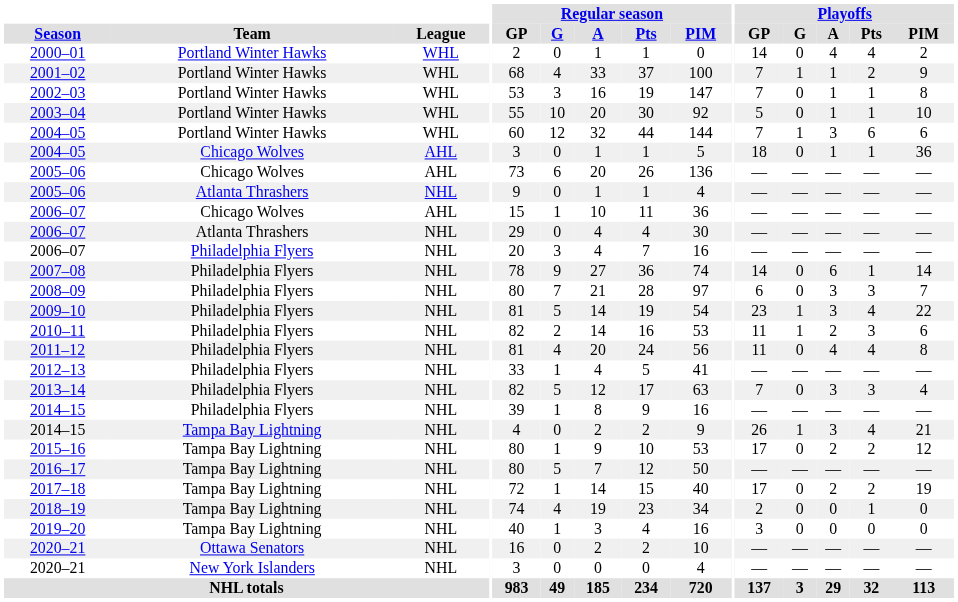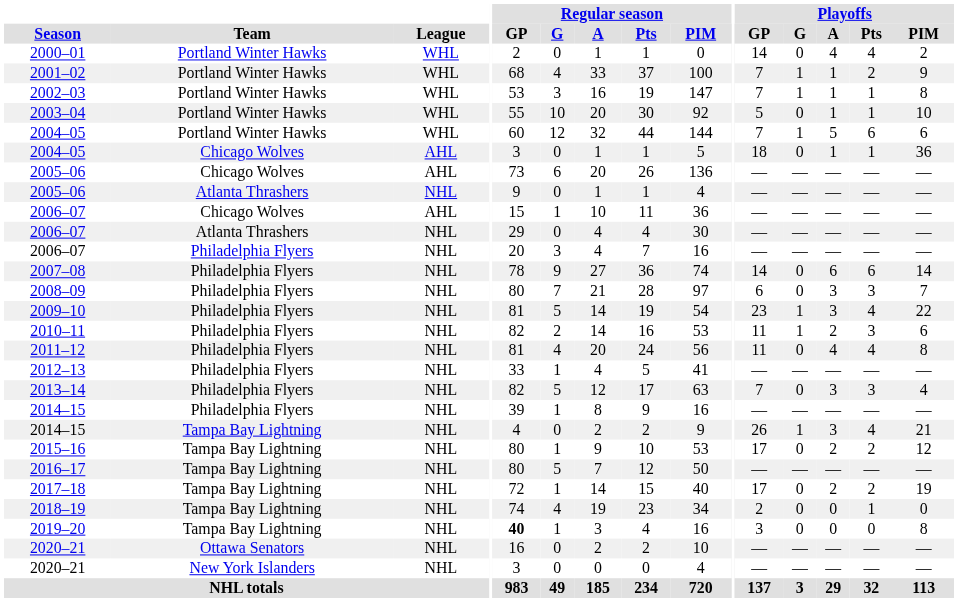 <table border="0" cellpadding="1" cellspacing="0" style="text-align:center; width:60em;">
 <tr bgcolor="#e0e0e0">
 <th colspan="3" bgcolor="#ffffff"></th>
 <th rowspan="99" bgcolor="#ffffff"></th>
 <th colspan="5"><a href='#'>Regular season</a></th>
 <th rowspan="99" bgcolor="#ffffff"></th>
 <th colspan="5"><a href='#'>Playoffs</a></th>
 </tr>
 <tr bgcolor="#e0e0e0">
 <th><a href='#'>Season</a></th>
 <th>Team</th>
 <th>League</th>
 <th>GP</th>
 <th><a href='#'>G</a></th>
 <th><a href='#'>A</a></th>
 <th><a href='#'>Pts</a></th>
 <th><a href='#'>PIM</a></th>
 <th>GP</th>
 <th>G</th>
 <th>A</th>
 <th>Pts</th>
 <th>PIM</th>
 </tr>
 <tr>
 <td><a href='#'>2000–01</a></td>
 <td><a href='#'>Portland Winter Hawks</a></td>
 <td><a href='#'>WHL</a></td>
 <td>2</td>
 <td>0</td>
 <td>1</td>
 <td>1</td>
 <td>0</td>
 <td>14</td>
 <td>0</td>
 <td>4</td>
 <td>4</td>
 <td>2</td>
 </tr>
 <tr bgcolor="#f0f0f0">
 <td><a href='#'>2001–02</a></td>
 <td>Portland Winter Hawks</td>
 <td>WHL</td>
 <td>68</td>
 <td>4</td>
 <td>33</td>
 <td>37</td>
 <td>100</td>
 <td>7</td>
 <td>1</td>
 <td>1</td>
 <td>2</td>
 <td>9</td>
 </tr>
 <tr>
 <td><a href='#'>2002–03</a></td>
 <td>Portland Winter Hawks</td>
 <td>WHL</td>
 <td>53</td>
 <td>3</td>
 <td>16</td>
 <td>19</td>
 <td>147</td>
 <td>7</td>
-<td>0</td>
+<td>1</td>
 <td>1</td>
 <td>1</td>
 <td>8</td>
 </tr>
 <tr bgcolor="#f0f0f0">
 <td><a href='#'>2003–04</a></td>
 <td>Portland Winter Hawks</td>
 <td>WHL</td>
 <td>55</td>
 <td>10</td>
 <td>20</td>
 <td>30</td>
 <td>92</td>
 <td>5</td>
 <td>0</td>
 <td>1</td>
 <td>1</td>
 <td>10</td>
 </tr>
 <tr>
 <td><a href='#'>2004–05</a></td>
 <td>Portland Winter Hawks</td>
 <td>WHL</td>
 <td>60</td>
 <td>12</td>
 <td>32</td>
 <td>44</td>
 <td>144</td>
 <td>7</td>
 <td>1</td>
-<td>3</td>
+<td>5</td>
 <td>6</td>
 <td>6</td>
 </tr>
 <tr bgcolor="#f0f0f0">
 <td><a href='#'>2004–05</a></td>
 <td><a href='#'>Chicago Wolves</a></td>
 <td><a href='#'>AHL</a></td>
 <td>3</td>
 <td>0</td>
 <td>1</td>
 <td>1</td>
 <td>5</td>
 <td>18</td>
 <td>0</td>
 <td>1</td>
 <td>1</td>
 <td>36</td>
 </tr>
 <tr>
 <td><a href='#'>2005–06</a></td>
 <td>Chicago Wolves</td>
 <td>AHL</td>
 <td>73</td>
 <td>6</td>
 <td>20</td>
 <td>26</td>
 <td>136</td>
 <td>—</td>
 <td>—</td>
 <td>—</td>
 <td>—</td>
 <td>—</td>
 </tr>
 <tr bgcolor="#f0f0f0">
 <td><a href='#'>2005–06</a></td>
 <td><a href='#'>Atlanta Thrashers</a></td>
 <td><a href='#'>NHL</a></td>
 <td>9</td>
 <td>0</td>
 <td>1</td>
 <td>1</td>
 <td>4</td>
 <td>—</td>
 <td>—</td>
 <td>—</td>
 <td>—</td>
 <td>—</td>
 </tr>
 <tr>
 <td><a href='#'>2006–07</a></td>
 <td>Chicago Wolves</td>
 <td>AHL</td>
 <td>15</td>
 <td>1</td>
 <td>10</td>
 <td>11</td>
 <td>36</td>
 <td>—</td>
 <td>—</td>
 <td>—</td>
 <td>—</td>
 <td>—</td>
 </tr>
 <tr bgcolor="#f0f0f0">
 <td><a href='#'>2006–07</a></td>
 <td>Atlanta Thrashers</td>
 <td>NHL</td>
 <td>29</td>
 <td>0</td>
 <td>4</td>
 <td>4</td>
 <td>30</td>
 <td>—</td>
 <td>—</td>
 <td>—</td>
 <td>—</td>
 <td>—</td>
 </tr>
 <tr>
 <td>2006–07</td>
 <td><a href='#'>Philadelphia Flyers</a></td>
 <td>NHL</td>
 <td>20</td>
 <td>3</td>
 <td>4</td>
 <td>7</td>
 <td>16</td>
 <td>—</td>
 <td>—</td>
 <td>—</td>
 <td>—</td>
 <td>—</td>
 </tr>
 <tr bgcolor="#f0f0f0">
 <td><a href='#'>2007–08</a></td>
 <td>Philadelphia Flyers</td>
 <td>NHL</td>
 <td>78</td>
 <td>9</td>
 <td>27</td>
 <td>36</td>
 <td>74</td>
 <td>14</td>
 <td>0</td>
 <td>6</td>
-<td>1</td>
+<td>6</td>
 <td>14</td>
 </tr>
 <tr>
 <td><a href='#'>2008–09</a></td>
 <td>Philadelphia Flyers</td>
 <td>NHL</td>
 <td>80</td>
 <td>7</td>
 <td>21</td>
 <td>28</td>
 <td>97</td>
 <td>6</td>
 <td>0</td>
 <td>3</td>
 <td>3</td>
 <td>7</td>
 </tr>
 <tr bgcolor="#f0f0f0">
 <td><a href='#'>2009–10</a></td>
 <td>Philadelphia Flyers</td>
 <td>NHL</td>
 <td>81</td>
 <td>5</td>
 <td>14</td>
 <td>19</td>
 <td>54</td>
 <td>23</td>
 <td>1</td>
 <td>3</td>
 <td>4</td>
 <td>22</td>
 </tr>
 <tr>
 <td><a href='#'>2010–11</a></td>
 <td>Philadelphia Flyers</td>
 <td>NHL</td>
 <td>82</td>
 <td>2</td>
 <td>14</td>
 <td>16</td>
 <td>53</td>
 <td>11</td>
 <td>1</td>
 <td>2</td>
 <td>3</td>
 <td>6</td>
 </tr>
 <tr bgcolor="#f0f0f0">
 <td><a href='#'>2011–12</a></td>
 <td>Philadelphia Flyers</td>
 <td>NHL</td>
 <td>81</td>
 <td>4</td>
 <td>20</td>
 <td>24</td>
 <td>56</td>
 <td>11</td>
 <td>0</td>
 <td>4</td>
 <td>4</td>
 <td>8</td>
 </tr>
 <tr>
 <td><a href='#'>2012–13</a></td>
 <td>Philadelphia Flyers</td>
 <td>NHL</td>
 <td>33</td>
 <td>1</td>
 <td>4</td>
 <td>5</td>
 <td>41</td>
 <td>—</td>
 <td>—</td>
 <td>—</td>
 <td>—</td>
 <td>—</td>
 </tr>
 <tr bgcolor="#f0f0f0">
 <td><a href='#'>2013–14</a></td>
 <td>Philadelphia Flyers</td>
 <td>NHL</td>
 <td>82</td>
 <td>5</td>
 <td>12</td>
 <td>17</td>
 <td>63</td>
 <td>7</td>
 <td>0</td>
 <td>3</td>
 <td>3</td>
 <td>4</td>
 </tr>
 <tr>
 <td><a href='#'>2014–15</a></td>
 <td>Philadelphia Flyers</td>
 <td>NHL</td>
 <td>39</td>
 <td>1</td>
 <td>8</td>
 <td>9</td>
 <td>16</td>
 <td>—</td>
 <td>—</td>
 <td>—</td>
 <td>—</td>
 <td>—</td>
 </tr>
 <tr bgcolor="#f0f0f0">
 <td>2014–15</td>
 <td><a href='#'>Tampa Bay Lightning</a></td>
 <td>NHL</td>
 <td>4</td>
 <td>0</td>
 <td>2</td>
 <td>2</td>
 <td>9</td>
 <td>26</td>
 <td>1</td>
 <td>3</td>
 <td>4</td>
 <td>21</td>
 </tr>
 <tr>
 <td><a href='#'>2015–16</a></td>
 <td>Tampa Bay Lightning</td>
 <td>NHL</td>
 <td>80</td>
 <td>1</td>
 <td>9</td>
 <td>10</td>
 <td>53</td>
 <td>17</td>
 <td>0</td>
 <td>2</td>
 <td>2</td>
 <td>12</td>
 </tr>
 <tr bgcolor="#f0f0f0">
 <td><a href='#'>2016–17</a></td>
 <td>Tampa Bay Lightning</td>
 <td>NHL</td>
 <td>80</td>
 <td>5</td>
 <td>7</td>
 <td>12</td>
 <td>50</td>
 <td>—</td>
 <td>—</td>
 <td>—</td>
 <td>—</td>
 <td>—</td>
 </tr>
 <tr>
 <td><a href='#'>2017–18</a></td>
 <td>Tampa Bay Lightning</td>
 <td>NHL</td>
 <td>72</td>
 <td>1</td>
 <td>14</td>
 <td>15</td>
 <td>40</td>
 <td>17</td>
 <td>0</td>
 <td>2</td>
 <td>2</td>
 <td>19</td>
 </tr>
 <tr bgcolor="#f0f0f0">
 <td><a href='#'>2018–19</a></td>
 <td>Tampa Bay Lightning</td>
 <td>NHL</td>
 <td>74</td>
 <td>4</td>
 <td>19</td>
 <td>23</td>
 <td>34</td>
 <td>2</td>
 <td>0</td>
 <td>0</td>
 <td>1</td>
 <td>0</td>
 </tr>
 <tr>
 <td><a href='#'>2019–20</a></td>
 <td>Tampa Bay Lightning</td>
 <td>NHL</td>
-<td>40</td>
+<td><strong>40</strong></td>
 <td>1</td>
 <td>3</td>
 <td>4</td>
 <td>16</td>
 <td>3</td>
 <td>0</td>
 <td>0</td>
 <td>0</td>
-<td>0</td>
+<td>8</td>
 </tr>
 <tr bgcolor="#f0f0f0">
 <td><a href='#'>2020–21</a></td>
 <td><a href='#'>Ottawa Senators</a></td>
 <td>NHL</td>
 <td>16</td>
 <td>0</td>
 <td>2</td>
 <td>2</td>
 <td>10</td>
 <td>—</td>
 <td>—</td>
 <td>—</td>
 <td>—</td>
 <td>—</td>
 </tr>
 <tr>
 <td>2020–21</td>
 <td><a href='#'>New York Islanders</a></td>
 <td>NHL</td>
 <td>3</td>
 <td>0</td>
 <td>0</td>
 <td>0</td>
 <td>4</td>
 <td>—</td>
 <td>—</td>
 <td>—</td>
 <td>—</td>
 <td>—</td>
 </tr>
 <tr bgcolor="#e0e0e0">
 <th colspan="3">NHL totals</th>
 <th>983</th>
 <th>49</th>
 <th>185</th>
 <th>234</th>
 <th>720</th>
 <th>137</th>
 <th>3</th>
 <th>29</th>
 <th>32</th>
 <th>113</th>
 </tr>
 </table>
